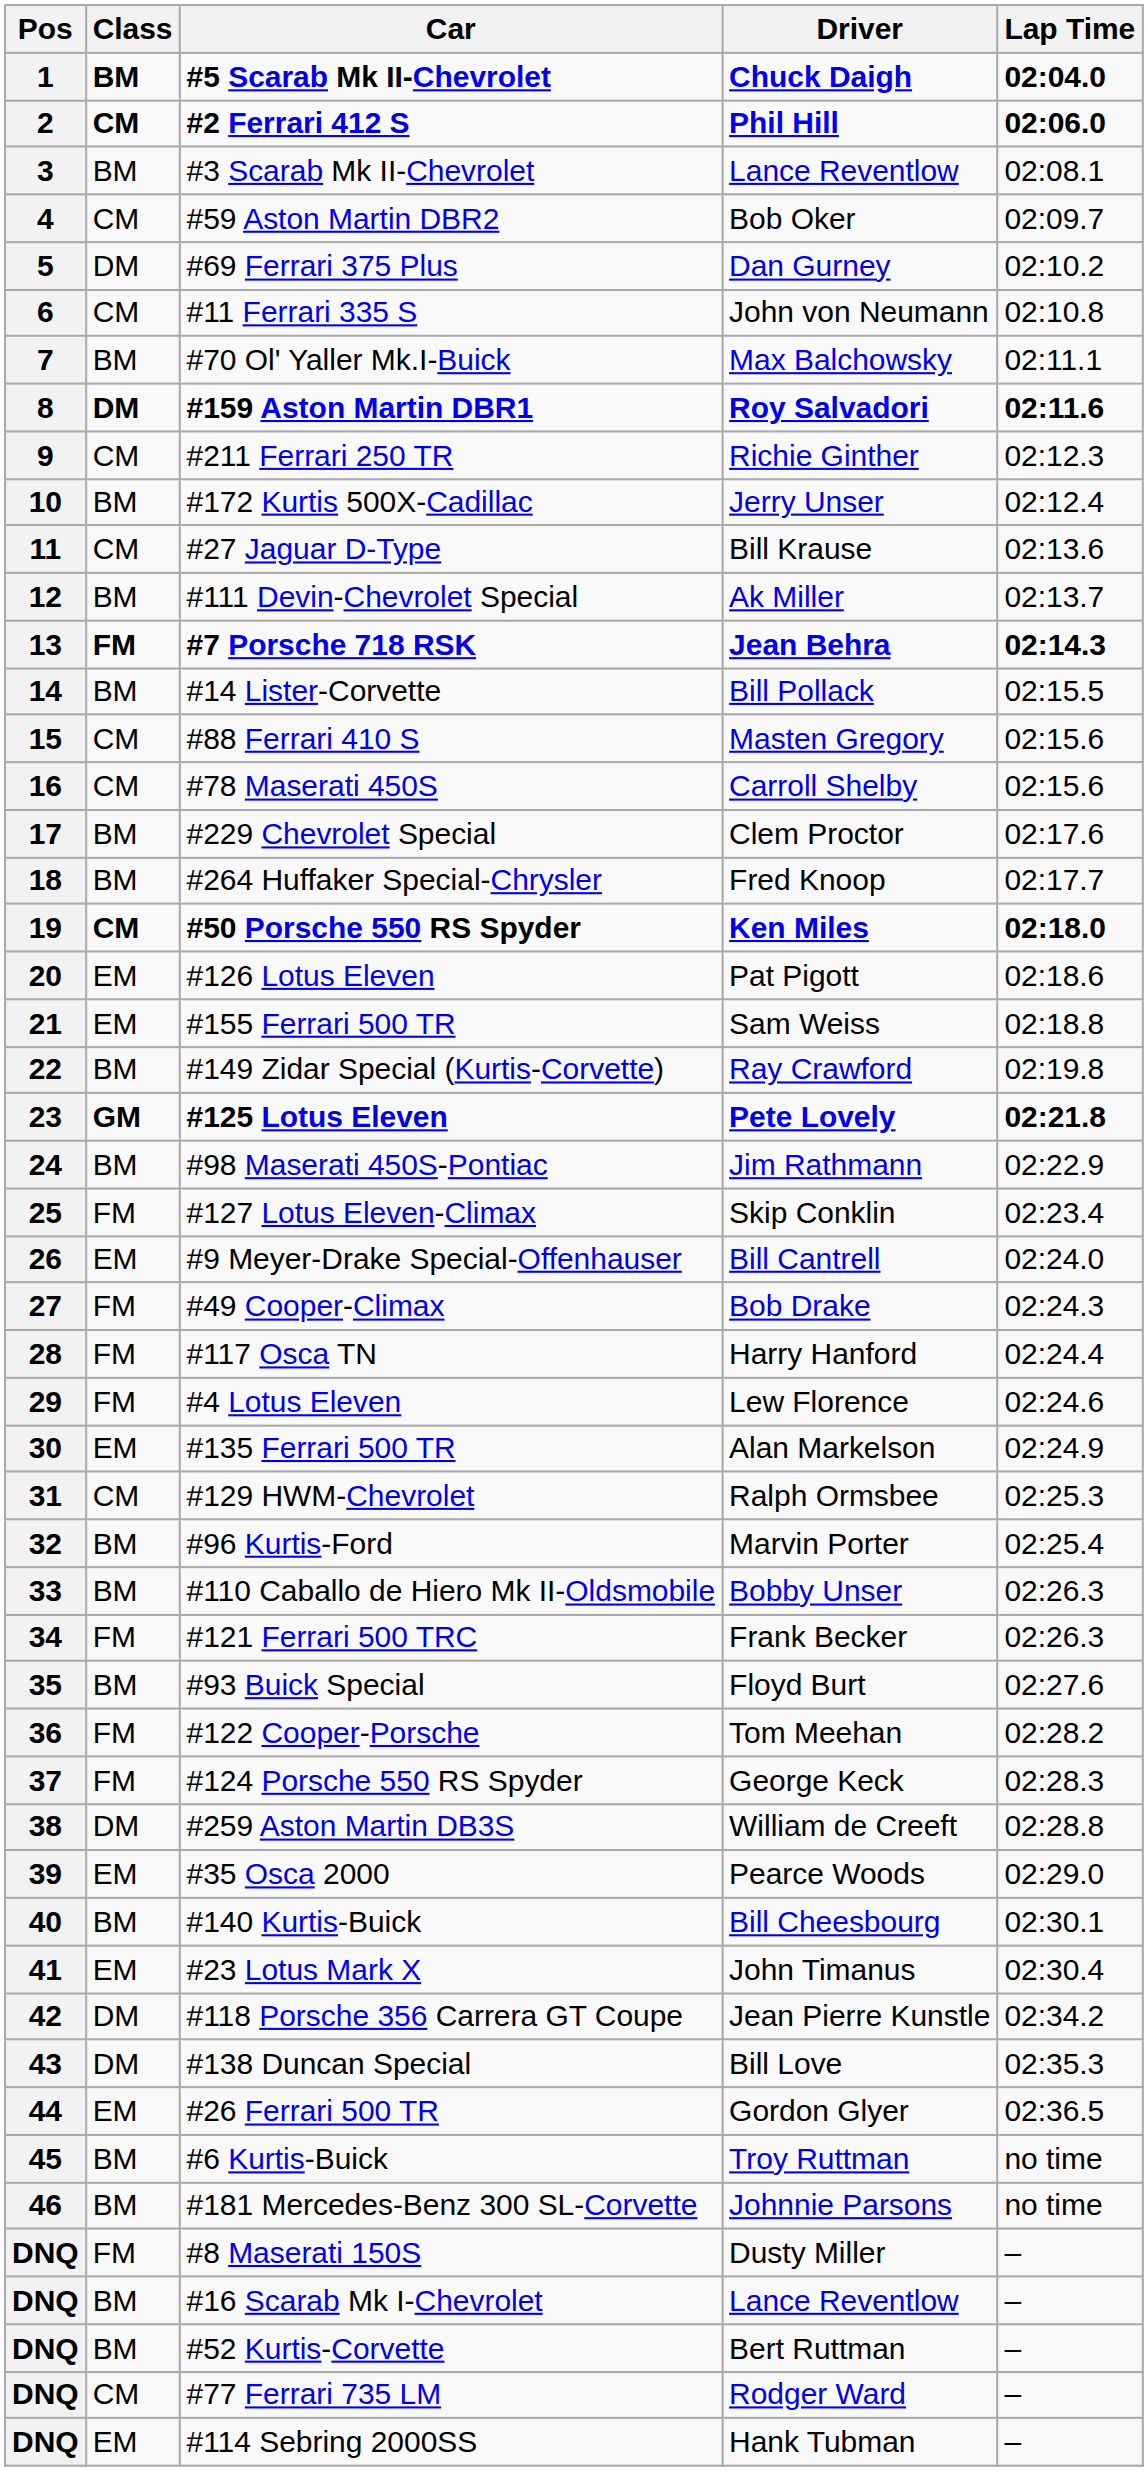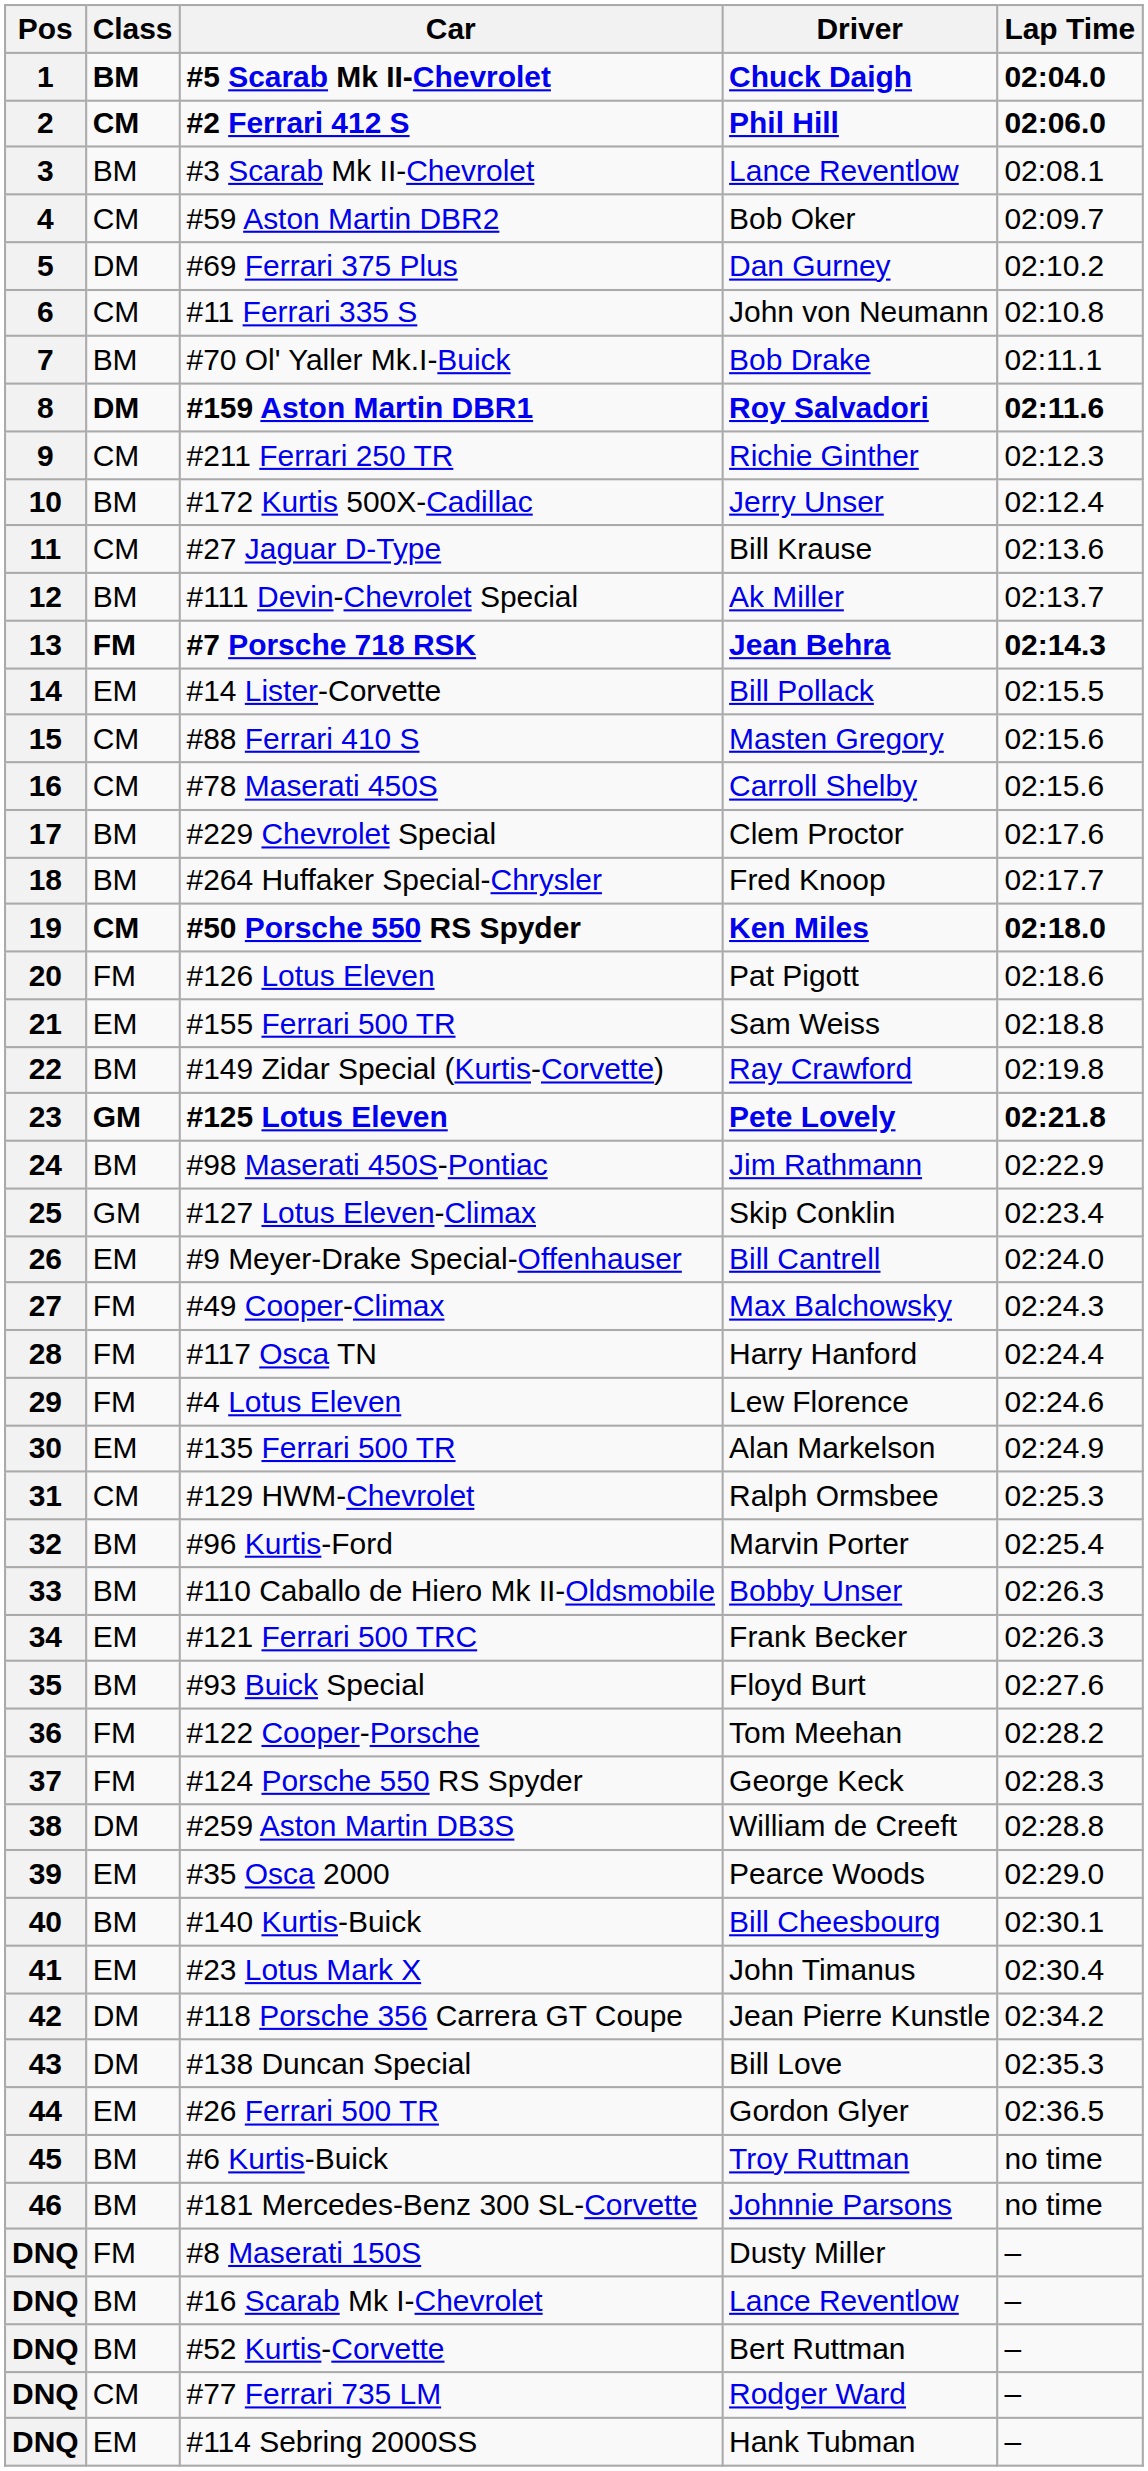 <table class="wikitable sortable" style="font-size: 90%;">
 <tr>
 <th>Pos</th>
 <th>Class</th>
 <th>Car</th>
 <th>Driver</th>
 <th>Lap Time</th>
 </tr>
 <tr style="font-weight:bold">
 <th>1</th>
 <td>BM</td>
 <td>#5 <a href='#'>Scarab</a> Mk II-<a href='#'>Chevrolet</a></td>
 <td><a href='#'>Chuck Daigh</a></td>
 <td>02:04.0</td>
 </tr>
 <tr style="font-weight:bold">
 <th>2</th>
 <td>CM</td>
 <td>#2 <a href='#'>Ferrari 412 S</a></td>
 <td><a href='#'>Phil Hill</a></td>
 <td>02:06.0</td>
 </tr>
 <tr>
 <th>3</th>
 <td>BM</td>
 <td>#3 <a href='#'>Scarab</a> Mk II-<a href='#'>Chevrolet</a></td>
 <td><a href='#'>Lance Reventlow</a></td>
 <td>02:08.1</td>
 </tr>
 <tr>
 <th>4</th>
 <td>CM</td>
 <td>#59 <a href='#'>Aston Martin DBR2</a></td>
 <td>Bob Oker</td>
 <td>02:09.7</td>
 </tr>
 <tr>
 <th>5</th>
 <td>DM</td>
 <td>#69 <a href='#'>Ferrari 375 Plus</a></td>
 <td><a href='#'>Dan Gurney</a></td>
 <td>02:10.2</td>
 </tr>
 <tr>
 <th>6</th>
 <td>CM</td>
 <td>#11 <a href='#'>Ferrari 335 S</a></td>
 <td>John von Neumann</td>
 <td>02:10.8</td>
 </tr>
 <tr>
 <th>7</th>
 <td>BM</td>
 <td>#70 Ol' Yaller Mk.I-<a href='#'>Buick</a></td>
-<td><a href='#'>Max Balchowsky</a></td>
+<td><a href='#'>Bob Drake</a></td>
 <td>02:11.1</td>
 </tr>
 <tr style="font-weight:bold">
 <th>8</th>
 <td>DM</td>
 <td>#159 <a href='#'>Aston Martin DBR1</a></td>
 <td><a href='#'>Roy Salvadori</a></td>
 <td>02:11.6</td>
 </tr>
 <tr>
 <th>9</th>
 <td>CM</td>
 <td>#211 <a href='#'>Ferrari 250 TR</a></td>
 <td><a href='#'>Richie Ginther</a></td>
 <td>02:12.3</td>
 </tr>
 <tr>
 <th>10</th>
 <td>BM</td>
 <td>#172 <a href='#'>Kurtis</a> 500X-<a href='#'>Cadillac</a></td>
 <td><a href='#'>Jerry Unser</a></td>
 <td>02:12.4</td>
 </tr>
 <tr>
 <th>11</th>
 <td>CM</td>
 <td>#27 <a href='#'>Jaguar D-Type</a></td>
 <td>Bill Krause</td>
 <td>02:13.6</td>
 </tr>
 <tr>
 <th>12</th>
 <td>BM</td>
 <td>#111 <a href='#'>Devin</a>-<a href='#'>Chevrolet</a> Special</td>
 <td><a href='#'>Ak Miller</a></td>
 <td>02:13.7</td>
 </tr>
 <tr style="font-weight:bold">
 <th>13</th>
 <td>FM</td>
 <td>#7 <a href='#'>Porsche 718 RSK</a></td>
 <td><a href='#'>Jean Behra</a></td>
 <td>02:14.3</td>
 </tr>
 <tr>
 <th>14</th>
-<td>BM</td>
+<td>EM</td>
 <td>#14 <a href='#'>Lister</a>-Corvette</td>
 <td><a href='#'>Bill Pollack</a></td>
 <td>02:15.5</td>
 </tr>
 <tr>
 <th>15</th>
 <td>CM</td>
 <td>#88 <a href='#'>Ferrari 410 S</a></td>
 <td><a href='#'>Masten Gregory</a></td>
 <td>02:15.6</td>
 </tr>
 <tr>
 <th>16</th>
 <td>CM</td>
 <td>#78 <a href='#'>Maserati 450S</a></td>
 <td><a href='#'>Carroll Shelby</a></td>
 <td>02:15.6</td>
 </tr>
 <tr>
 <th>17</th>
 <td>BM</td>
 <td>#229 <a href='#'>Chevrolet</a> Special</td>
 <td>Clem Proctor</td>
 <td>02:17.6</td>
 </tr>
 <tr>
 <th>18</th>
 <td>BM</td>
 <td>#264 Huffaker Special-<a href='#'>Chrysler</a></td>
 <td>Fred Knoop</td>
 <td>02:17.7</td>
 </tr>
 <tr style="font-weight:bold">
 <th>19</th>
 <td>CM</td>
 <td>#50 <a href='#'>Porsche 550</a> RS Spyder</td>
 <td><a href='#'>Ken Miles</a></td>
 <td>02:18.0</td>
 </tr>
 <tr>
 <th>20</th>
-<td>EM</td>
+<td>FM</td>
 <td>#126 <a href='#'>Lotus Eleven</a></td>
 <td>Pat Pigott</td>
 <td>02:18.6</td>
 </tr>
 <tr>
 <th>21</th>
 <td>EM</td>
 <td>#155 <a href='#'>Ferrari 500 TR</a></td>
 <td>Sam Weiss</td>
 <td>02:18.8</td>
 </tr>
 <tr>
 <th>22</th>
 <td>BM</td>
 <td>#149 Zidar Special (<a href='#'>Kurtis</a>-<a href='#'>Corvette</a>)</td>
 <td><a href='#'>Ray Crawford</a></td>
 <td>02:19.8</td>
 </tr>
 <tr style="font-weight:bold">
 <th>23</th>
 <td>GM</td>
 <td>#125 <a href='#'>Lotus Eleven</a></td>
 <td><a href='#'>Pete Lovely</a></td>
 <td>02:21.8</td>
 </tr>
 <tr>
 <th>24</th>
 <td>BM</td>
 <td>#98 <a href='#'>Maserati 450S</a>-<a href='#'>Pontiac</a></td>
 <td><a href='#'>Jim Rathmann</a></td>
 <td>02:22.9</td>
 </tr>
 <tr>
 <th>25</th>
-<td>FM</td>
+<td>GM</td>
 <td>#127 <a href='#'>Lotus Eleven</a>-<a href='#'>Climax</a></td>
 <td>Skip Conklin</td>
 <td>02:23.4</td>
 </tr>
 <tr>
 <th>26</th>
 <td>EM</td>
 <td>#9 Meyer-Drake Special-<a href='#'>Offenhauser</a></td>
 <td><a href='#'>Bill Cantrell</a></td>
 <td>02:24.0</td>
 </tr>
 <tr>
 <th>27</th>
 <td>FM</td>
 <td>#49 <a href='#'>Cooper</a>-<a href='#'>Climax</a></td>
-<td><a href='#'>Bob Drake</a></td>
+<td><a href='#'>Max Balchowsky</a></td>
 <td>02:24.3</td>
 </tr>
 <tr>
 <th>28</th>
 <td>FM</td>
 <td>#117 <a href='#'>Osca</a> TN</td>
 <td>Harry Hanford</td>
 <td>02:24.4</td>
 </tr>
 <tr>
 <th>29</th>
 <td>FM</td>
 <td>#4 <a href='#'>Lotus Eleven</a></td>
 <td>Lew Florence</td>
 <td>02:24.6</td>
 </tr>
 <tr>
 <th>30</th>
 <td>EM</td>
 <td>#135 <a href='#'>Ferrari 500 TR</a></td>
 <td>Alan Markelson</td>
 <td>02:24.9</td>
 </tr>
 <tr>
 <th>31</th>
 <td>CM</td>
 <td>#129 HWM-<a href='#'>Chevrolet</a></td>
 <td>Ralph Ormsbee</td>
 <td>02:25.3</td>
 </tr>
 <tr>
 <th>32</th>
 <td>BM</td>
 <td>#96 <a href='#'>Kurtis</a>-Ford</td>
 <td>Marvin Porter</td>
 <td>02:25.4</td>
 </tr>
 <tr>
 <th>33</th>
 <td>BM</td>
 <td>#110 Caballo de Hiero Mk II-<a href='#'>Oldsmobile</a></td>
 <td><a href='#'>Bobby Unser</a></td>
 <td>02:26.3</td>
 </tr>
 <tr>
 <th>34</th>
-<td>FM</td>
+<td>EM</td>
 <td>#121 <a href='#'>Ferrari 500 TRC</a></td>
 <td>Frank Becker</td>
 <td>02:26.3</td>
 </tr>
 <tr>
 <th>35</th>
 <td>BM</td>
 <td>#93 <a href='#'>Buick</a> Special</td>
 <td>Floyd Burt</td>
 <td>02:27.6</td>
 </tr>
 <tr>
 <th>36</th>
 <td>FM</td>
 <td>#122 <a href='#'>Cooper</a>-<a href='#'>Porsche</a></td>
 <td>Tom Meehan</td>
 <td>02:28.2</td>
 </tr>
 <tr>
 <th>37</th>
 <td>FM</td>
 <td>#124 <a href='#'>Porsche 550</a> RS Spyder</td>
 <td>George Keck</td>
 <td>02:28.3</td>
 </tr>
 <tr>
 <th>38</th>
 <td>DM</td>
 <td>#259 <a href='#'>Aston Martin DB3S</a></td>
 <td>William de Creeft</td>
 <td>02:28.8</td>
 </tr>
 <tr>
 <th>39</th>
 <td>EM</td>
 <td>#35 <a href='#'>Osca</a> 2000</td>
 <td>Pearce Woods</td>
 <td>02:29.0</td>
 </tr>
 <tr>
 <th>40</th>
 <td>BM</td>
 <td>#140 <a href='#'>Kurtis</a>-Buick</td>
 <td><a href='#'>Bill Cheesbourg</a></td>
 <td>02:30.1</td>
 </tr>
 <tr>
 <th>41</th>
 <td>EM</td>
 <td>#23 <a href='#'>Lotus Mark X</a></td>
 <td>John Timanus</td>
 <td>02:30.4</td>
 </tr>
 <tr>
 <th>42</th>
 <td>DM</td>
 <td>#118 <a href='#'>Porsche 356</a> Carrera GT Coupe</td>
 <td>Jean Pierre Kunstle</td>
 <td>02:34.2</td>
 </tr>
 <tr>
 <th>43</th>
 <td>DM</td>
 <td>#138 Duncan Special</td>
 <td>Bill Love</td>
 <td>02:35.3</td>
 </tr>
 <tr>
 <th>44</th>
 <td>EM</td>
 <td>#26 <a href='#'>Ferrari 500 TR</a></td>
 <td>Gordon Glyer</td>
 <td>02:36.5</td>
 </tr>
 <tr>
 <th>45</th>
 <td>BM</td>
 <td>#6 <a href='#'>Kurtis</a>-Buick</td>
 <td><a href='#'>Troy Ruttman</a></td>
 <td>no time</td>
 </tr>
 <tr>
 <th>46</th>
 <td>BM</td>
 <td>#181 Mercedes-Benz 300 SL-<a href='#'>Corvette</a></td>
 <td><a href='#'>Johnnie Parsons</a></td>
 <td>no time</td>
 </tr>
 <tr>
 <th>DNQ</th>
 <td>FM</td>
 <td>#8 <a href='#'>Maserati 150S</a></td>
 <td>Dusty Miller</td>
 <td>–</td>
 </tr>
 <tr>
 <th>DNQ</th>
 <td>BM</td>
 <td>#16 <a href='#'>Scarab</a> Mk I-<a href='#'>Chevrolet</a></td>
 <td><a href='#'>Lance Reventlow</a></td>
 <td>–</td>
 </tr>
 <tr>
 <th>DNQ</th>
 <td>BM</td>
 <td>#52 <a href='#'>Kurtis</a>-<a href='#'>Corvette</a></td>
 <td>Bert Ruttman</td>
 <td>–</td>
 </tr>
 <tr>
 <th>DNQ</th>
 <td>CM</td>
 <td>#77 <a href='#'>Ferrari 735 LM</a></td>
 <td><a href='#'>Rodger Ward</a></td>
 <td>–</td>
 </tr>
 <tr>
 <th>DNQ</th>
 <td>EM</td>
 <td>#114 Sebring 2000SS</td>
 <td>Hank Tubman</td>
 <td>–</td>
 </tr>
 </table>
